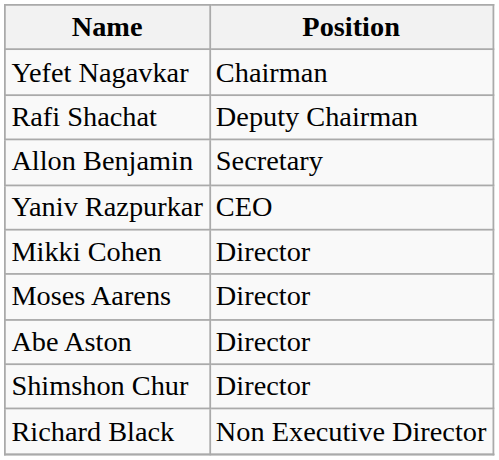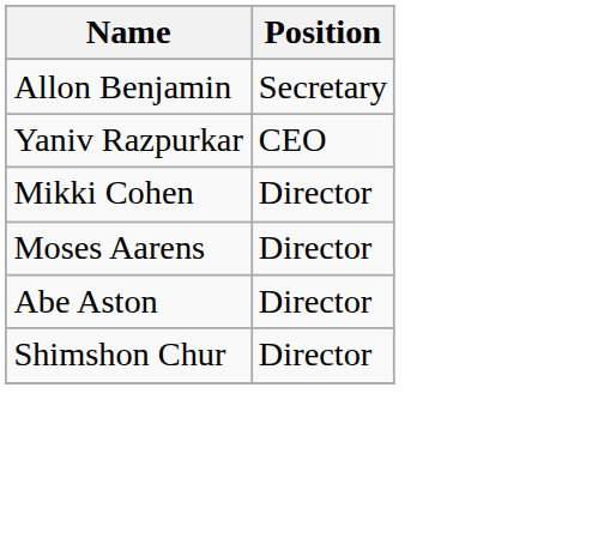 <table class="wikitable">
 <tr style="background:#EFEFEF">
 <th>Name</th>
 <th>Position</th>
-</tr>
-<tr>
-<td>Yefet Nagavkar</td>
-<td>Chairman</td>
-</tr>
-<tr>
-<td>Rafi Shachat</td>
-<td>Deputy Chairman</td>
 </tr>
 <tr>
 <td>Allon Benjamin</td>
 <td>Secretary</td>
 </tr>
 <tr>
 <td>Yaniv Razpurkar</td>
 <td>CEO</td>
 </tr>
 <tr>
 <td>Mikki Cohen</td>
 <td>Director</td>
 </tr>
 <tr>
 <td>Moses Aarens</td>
 <td>Director</td>
 </tr>
 <tr>
 <td>Abe Aston</td>
 <td>Director</td>
 </tr>
 <tr>
 <td>Shimshon Chur</td>
 <td>Director</td>
 </tr>
-<tr>
-<td>Richard Black</td>
-<td>Non Executive Director</td>
-</tr>
 <tr Richard Black ||  Non Executive Director/Advisor>
 </tr>
 </table>
